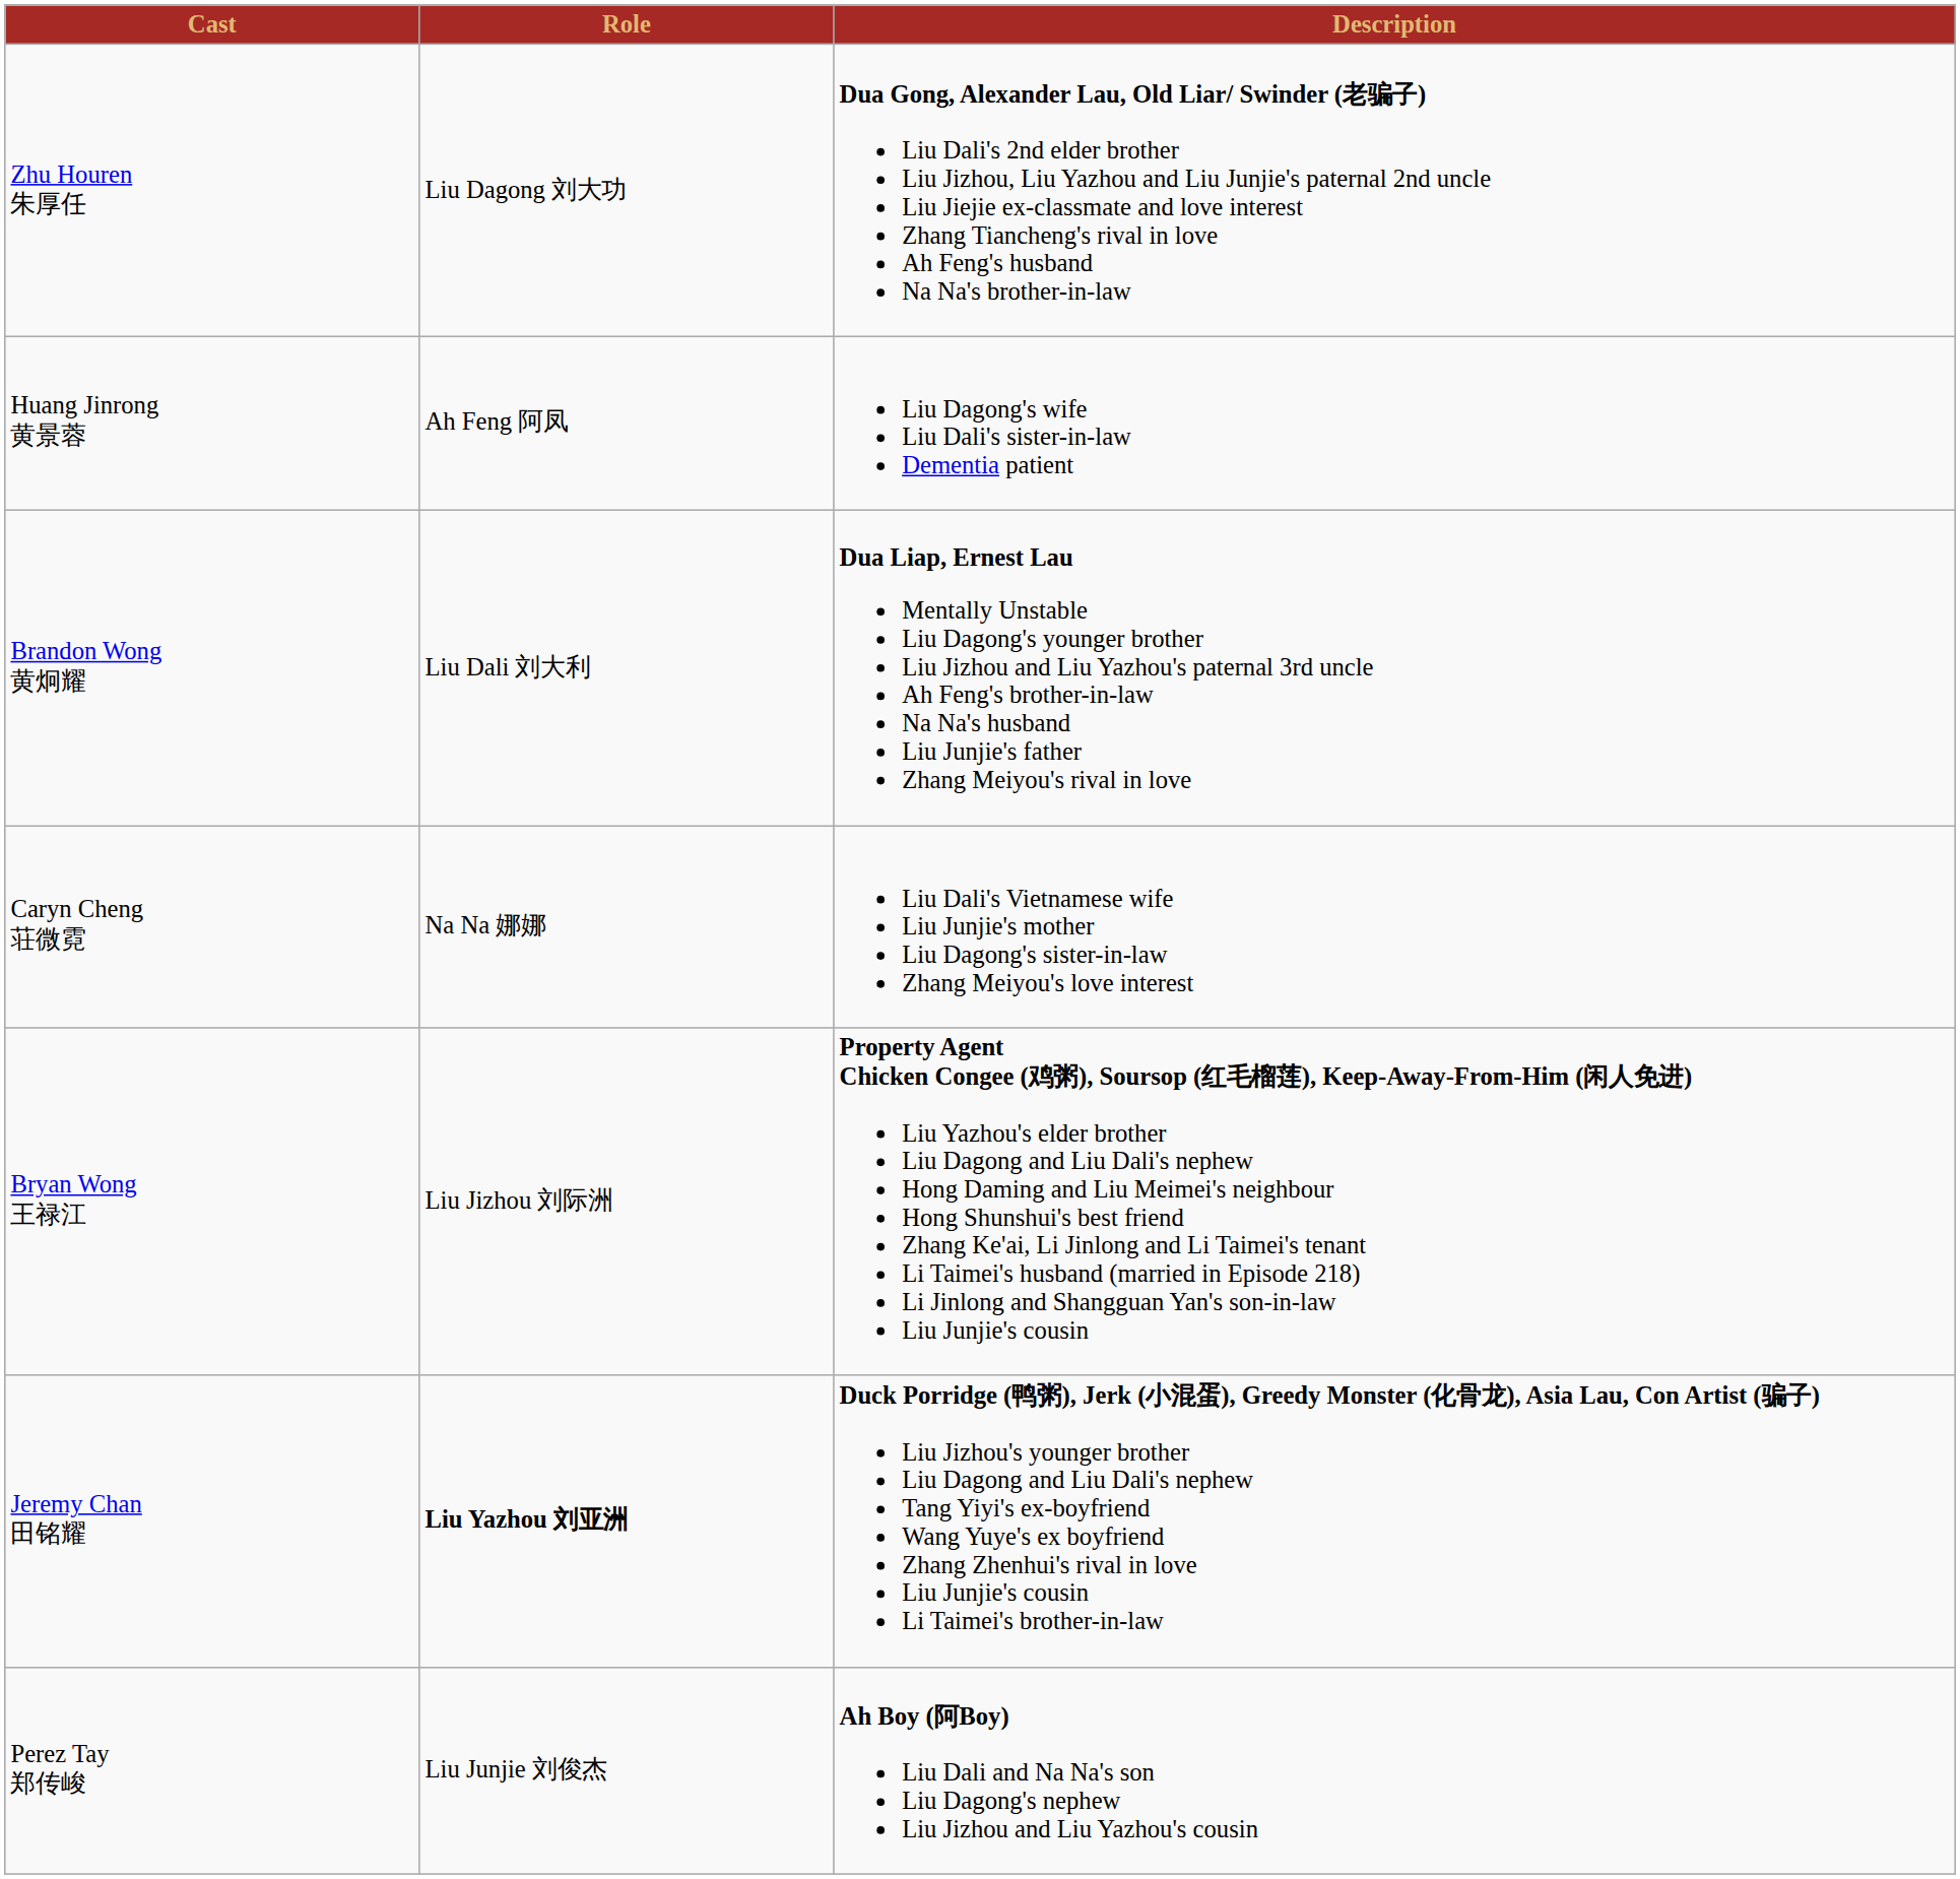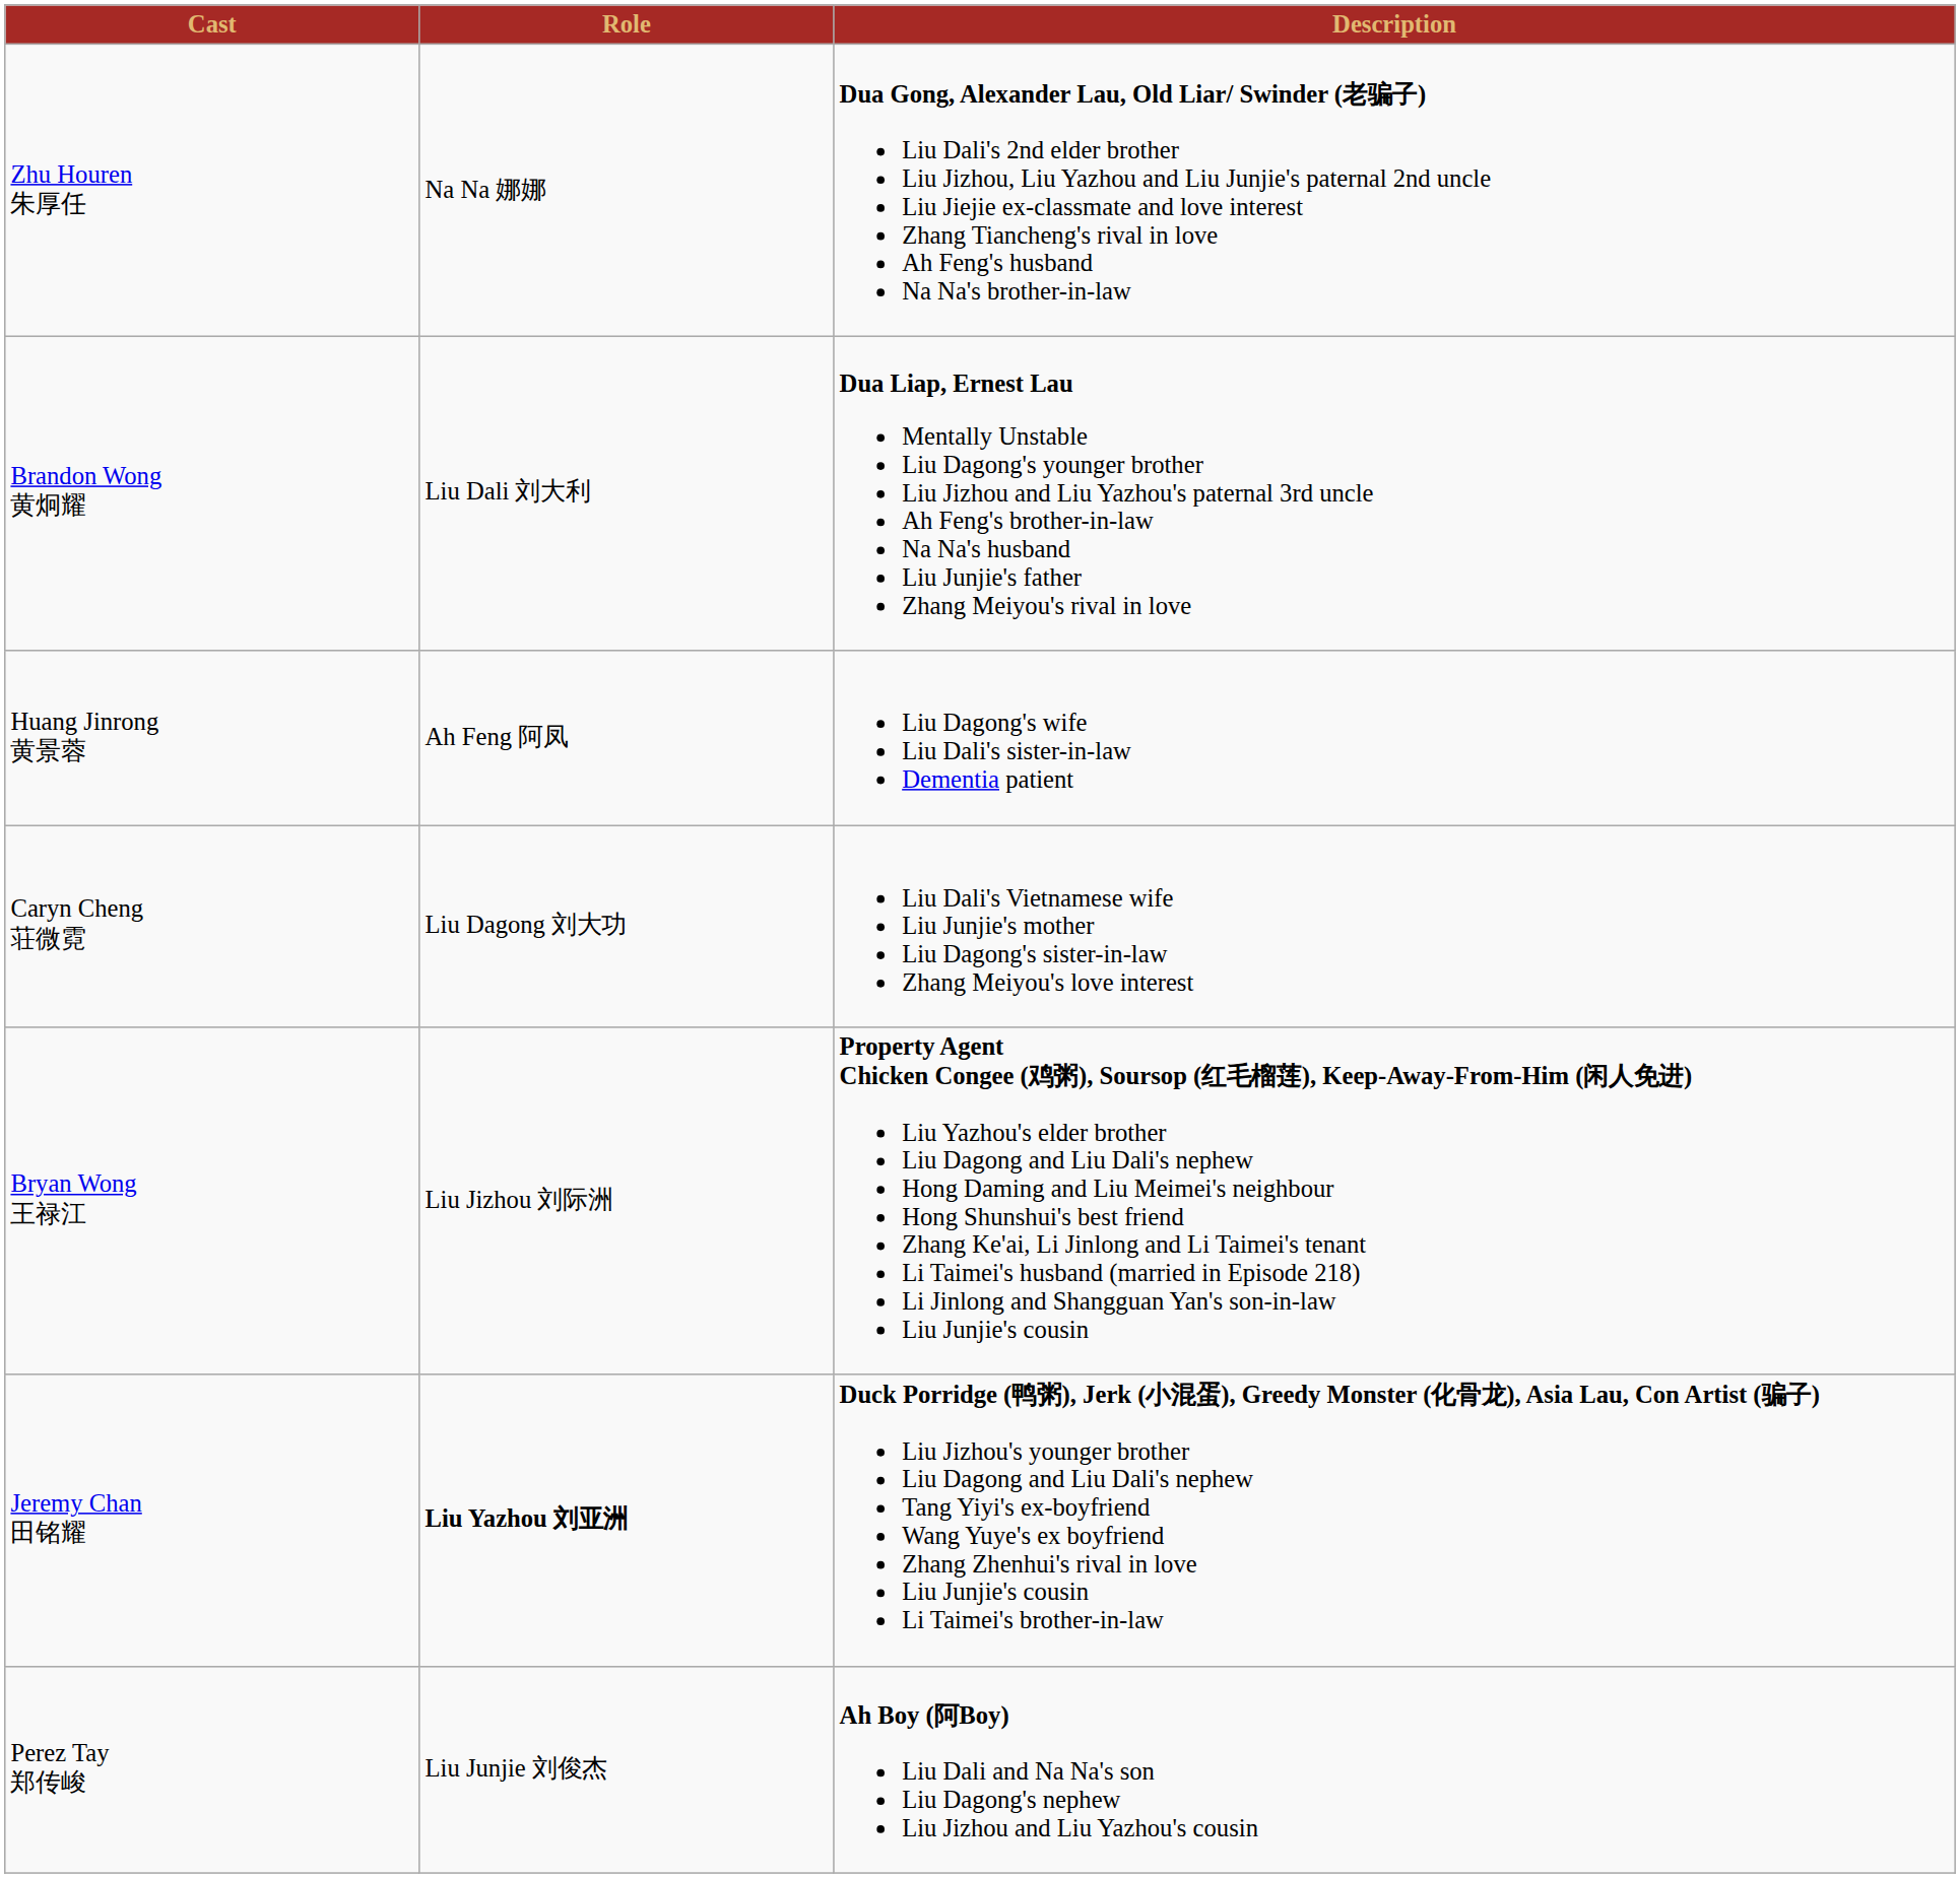 <table class="wikitable">
 <tr>
 <th style="background:#A62925; color:#e1b971;width:17%">Cast</th>
 <th style="background:#A62925; color:#e1b971;width:17%">Role</th>
 <th style="background:#A62925; color:#e1b971;width:46%">Description</th>
 </tr>
 <tr>
 <td><a href='#'>Zhu Houren</a><br>朱厚任</td>
-<td>Liu Dagong 刘大功</td>
+<td>Na Na 娜娜</td>
 <td><br><strong> Dua Gong, Alexander Lau, Old Liar/ Swinder (老骗子)</strong><ul><li>Liu Dali's 2nd elder brother</li><li>Liu Jizhou, Liu Yazhou and Liu Junjie's paternal 2nd uncle</li><li>Liu Jiejie ex-classmate and love interest</li><li>Zhang Tiancheng's rival in love</li><li>Ah Feng's husband</li><li>Na Na's brother-in-law</li></ul></td>
+</tr>
+<tr>
+<td><a href='#'>Brandon Wong</a><br>黄炯耀</td>
+<td>Liu Dali 刘大利</td>
+<td><br><strong> Dua Liap, Ernest Lau </strong><ul><li>Mentally Unstable</li><li>Liu Dagong's younger brother</li><li>Liu Jizhou and Liu Yazhou's paternal 3rd uncle</li><li>Ah Feng's brother-in-law</li><li>Na Na's husband</li><li>Liu Junjie's father</li><li>Zhang Meiyou's rival in love</li></ul></td>
 </tr>
 <tr>
 <td>Huang Jinrong<br>黄景蓉</td>
 <td>Ah Feng 阿凤</td>
 <td><br><ul><li>Liu Dagong's wife</li><li>Liu Dali's sister-in-law</li><li><a href='#'>Dementia</a> patient</li></ul></td>
 </tr>
 <tr>
-<td><a href='#'>Brandon Wong</a><br>黄炯耀</td>
-<td>Liu Dali 刘大利</td>
-<td><br><strong> Dua Liap, Ernest Lau </strong><ul><li>Mentally Unstable</li><li>Liu Dagong's younger brother</li><li>Liu Jizhou and Liu Yazhou's paternal 3rd uncle</li><li>Ah Feng's brother-in-law</li><li>Na Na's husband</li><li>Liu Junjie's father</li><li>Zhang Meiyou's rival in love</li></ul></td>
-</tr>
-<tr>
 <td>Caryn Cheng<br>荘微霓</td>
-<td>Na Na 娜娜</td>
+<td>Liu Dagong 刘大功</td>
 <td><br><ul><li>Liu Dali's Vietnamese wife</li><li>Liu Junjie's mother</li><li>Liu Dagong's sister-in-law</li><li>Zhang Meiyou's love interest</li></ul></td>
 </tr>
 <tr>
 <td><a href='#'>Bryan Wong</a><br>王禄江</td>
 <td>Liu Jizhou 刘际洲</td>
 <td><strong>Property Agent</strong> <br> <strong>Chicken Congee (鸡粥), Soursop (红毛榴莲), Keep-Away-From-Him (闲人免进)</strong><br><ul><li>Liu Yazhou's elder brother</li><li>Liu Dagong and Liu Dali's nephew</li><li>Hong Daming and Liu Meimei's neighbour</li><li>Hong Shunshui's best friend</li><li>Zhang Ke'ai, Li Jinlong and Li Taimei's tenant</li><li>Li Taimei's husband (married in Episode 218)</li><li>Li Jinlong and Shangguan Yan's son-in-law</li><li>Liu Junjie's cousin</li></ul></td>
 </tr>
 <tr>
 <td><a href='#'>Jeremy Chan</a><br>田铭耀</td>
 <td><strong>Liu Yazhou 刘亚洲</strong></td>
 <td><strong> Duck Porridge (鸭粥), Jerk (小混蛋), Greedy Monster (化骨龙), Asia Lau, Con Artist (骗子)</strong><br><ul><li>Liu Jizhou's younger brother</li><li>Liu Dagong and Liu Dali's nephew</li><li>Tang Yiyi's ex-boyfriend</li><li>Wang Yuye's ex boyfriend</li><li>Zhang Zhenhui's rival in love</li><li>Liu Junjie's cousin</li><li>Li Taimei's brother-in-law</li></ul></td>
 </tr>
 <tr>
 <td>Perez Tay<br>郑传峻</td>
 <td>Liu Junjie 刘俊杰</td>
 <td><br><strong> Ah Boy (阿Boy)</strong><ul><li>Liu Dali and Na Na's son</li><li>Liu Dagong's nephew</li><li>Liu Jizhou and Liu Yazhou's cousin</li></ul></td>
 </tr>
 </table>
